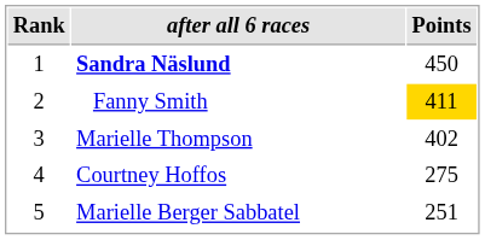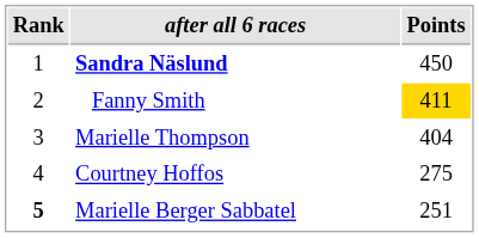 <table cellspacing="1" cellpadding="3" style="border:1px solid #aaa; font-size:86%;">
 <tr style="background:#e4e4e4;">
 <th style="border-bottom:1px solid #aaa; width:10px;">Rank</th>
 <th style="border-bottom:1px solid #aaa; width:200px;"><em>after all 6 races</em></th>
 <th style="border-bottom:1px solid #aaa; width:20px;">Points</th>
 </tr>
 <tr>
 <td align=center>1</td>
 <td><strong> <a href='#'>Sandra Näslund</a></strong></td>
 <td align=center>450</td>
 </tr>
 <tr>
 <td align=center>2</td>
 <td>   <a href='#'>Fanny Smith</a></td>
 <td align=center style="background: gold;">411</td>
 </tr>
 <tr>
 <td align=center>3</td>
 <td> <a href='#'>Marielle Thompson</a></td>
-<td align=center>402</td>
+<td align=center>404</td>
 </tr>
 <tr>
 <td align=center>4</td>
 <td> <a href='#'>Courtney Hoffos</a></td>
 <td align=center>275</td>
 </tr>
 <tr>
-<td align=center>5</td>
+<td align=center><strong>5</strong></td>
 <td> <a href='#'>Marielle Berger Sabbatel</a></td>
 <td align=center>251</td>
 </tr>
 </table>
